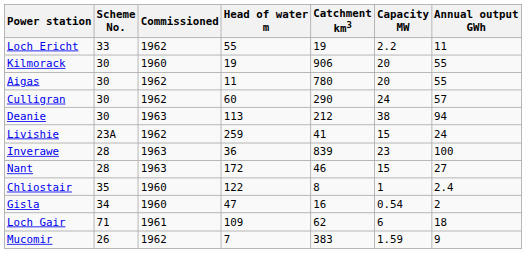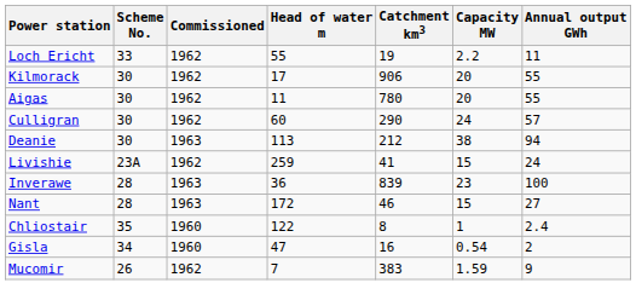 <table class="wikitable sortable">
 <tr>
 <th>Power station</th>
 <th>Scheme<br>No.</th>
 <th>Commissioned</th>
 <th>Head of water<br>m</th>
 <th>Catchment<br>km<sup>3</sup></th>
 <th>Capacity<br>MW</th>
 <th>Annual output<br>GWh</th>
 </tr>
 <tr>
 <td><a href='#'>Loch Ericht</a></td>
 <td>33</td>
 <td>1962</td>
 <td>55</td>
 <td>19</td>
 <td>2.2</td>
 <td>11</td>
 </tr>
 <tr>
 <td><a href='#'>Kilmorack</a></td>
 <td>30</td>
-<td>1960</td>
-<td>19</td>
+<td>1962</td>
+<td>17</td>
 <td>906</td>
 <td>20</td>
 <td>55</td>
 </tr>
 <tr>
 <td><a href='#'>Aigas</a></td>
 <td>30</td>
 <td>1962</td>
 <td>11</td>
 <td>780</td>
 <td>20</td>
 <td>55</td>
 </tr>
 <tr>
 <td><a href='#'>Culligran</a></td>
 <td>30</td>
 <td>1962</td>
 <td>60</td>
 <td>290</td>
 <td>24</td>
 <td>57</td>
 </tr>
 <tr>
 <td><a href='#'>Deanie</a></td>
 <td>30</td>
 <td>1963</td>
 <td>113</td>
 <td>212</td>
 <td>38</td>
 <td>94</td>
 </tr>
 <tr>
 <td><a href='#'>Livishie</a></td>
 <td>23A</td>
 <td>1962</td>
 <td>259</td>
 <td>41</td>
 <td>15</td>
 <td>24</td>
 </tr>
 <tr>
 <td><a href='#'>Inverawe</a></td>
 <td>28</td>
 <td>1963</td>
 <td>36</td>
 <td>839</td>
 <td>23</td>
 <td>100</td>
 </tr>
 <tr>
 <td><a href='#'>Nant</a></td>
 <td>28</td>
 <td>1963</td>
 <td>172</td>
 <td>46</td>
 <td>15</td>
 <td>27</td>
 </tr>
 <tr>
 <td><a href='#'>Chliostair</a></td>
 <td>35</td>
 <td>1960</td>
 <td>122</td>
 <td>8</td>
 <td>1</td>
 <td>2.4</td>
 </tr>
 <tr>
 <td><a href='#'>Gisla</a></td>
 <td>34</td>
 <td>1960</td>
 <td>47</td>
 <td>16</td>
 <td>0.54</td>
 <td>2</td>
 </tr>
 <tr>
-<td><a href='#'>Loch Gair</a></td>
-<td>71</td>
-<td>1961</td>
-<td>109</td>
-<td>62</td>
-<td>6</td>
-<td>18</td>
-</tr>
-<tr>
 <td><a href='#'>Mucomir</a></td>
 <td>26</td>
 <td>1962</td>
 <td>7</td>
 <td>383</td>
 <td>1.59</td>
 <td>9</td>
 </tr>
 </table>
